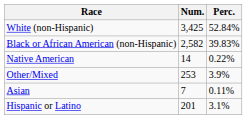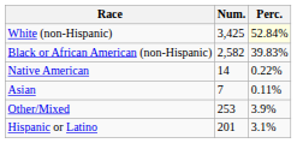 <table class="wikitable">
 <tr>
 <th>Race</th>
 <th>Num.</th>
 <th>Perc.</th>
 </tr>
 <tr>
 <td><a href='#'>White</a> (non-Hispanic)</td>
 <td>3,425</td>
-<td>52.84%</td>
+<td style="background: lightyellow;">52.84%</td>
 </tr>
 <tr>
 <td><a href='#'>Black or African American</a> (non-Hispanic)</td>
 <td>2,582</td>
 <td>39.83%</td>
 </tr>
 <tr>
 <td><a href='#'>Native American</a></td>
 <td>14</td>
 <td>0.22%</td>
 </tr>
 <tr>
+<td><a href='#'>Asian</a></td>
+<td>7</td>
+<td>0.11%</td>
+</tr>
+<tr>
 <td><a href='#'>Other/Mixed</a></td>
 <td>253</td>
 <td>3.9%</td>
-</tr>
-<tr>
-<td><a href='#'>Asian</a></td>
-<td>7</td>
-<td>0.11%</td>
 </tr>
 <tr>
 <td><a href='#'>Hispanic</a> or <a href='#'>Latino</a></td>
 <td>201</td>
 <td>3.1%</td>
 </tr>
 </table>
